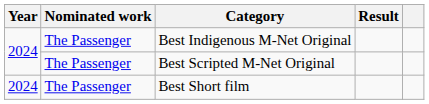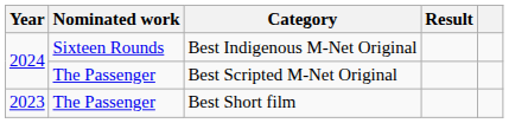 <table class="wikitable sortable">
 <tr>
 <th>Year</th>
 <th>Nominated work</th>
 <th>Category</th>
 <th>Result</th>
 <th scope="col" style="width:1em;"></th>
 </tr>
 <tr>
 <td rowspan="2"><a href='#'>2024</a></td>
-<td><a href='#'>The Passenger</a></td>
+<td><a href='#'>Sixteen Rounds</a></td>
 <td>Best Indigenous M-Net Original</td>
 <td></td>
 <td></td>
 </tr>
 <tr>
 <td><a href='#'>The Passenger</a></td>
 <td>Best Scripted M-Net Original</td>
 <td></td>
 <td></td>
 </tr>
 <tr>
-<td><a href='#'>2024</a></td>
+<td><a href='#'>2023</a></td>
 <td><a href='#'>The Passenger</a></td>
 <td>Best Short film</td>
 <td></td>
 <td></td>
 </tr>
 </table>
